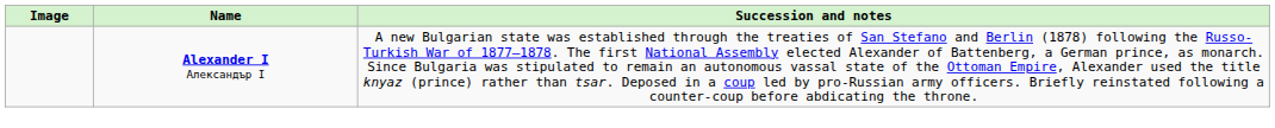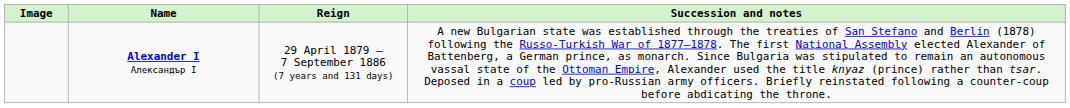 <table class="wikitable" style="width:100%; text-align:center;">
 <tr style="background:#D4F2CE;">
 <th style="background:#D4F2CE; width:6%;">Image</th>
 <th style="background:#D4F2CE; width:18%">Name</th>
+<th style="background:#D4F2CE; width:14%;">Reign</th>
 <th style="background:#D4F2CE; width:62%;">Succession and notes</th>
 </tr>
 <tr>
 <td></td>
 <td><strong><a href='#'>Alexander I</a></strong><br><small>Александър I</small></td>
+<td>29 April 1879 –<br>7 September 1886<br><small>(7 years and 131 days)</small></td>
 <td>A new Bulgarian state was established through the treaties of <a href='#'>San Stefano</a> and <a href='#'>Berlin</a> (1878) following the <a href='#'>Russo-Turkish War of 1877–1878</a>. The first <a href='#'>National Assembly</a> elected Alexander of Battenberg, a German prince, as monarch. Since Bulgaria was stipulated to remain an autonomous vassal state of the <a href='#'>Ottoman Empire</a>, Alexander used the title <em>knyaz</em> (prince) rather than <em>tsar</em>. Deposed in a <a href='#'>coup</a> led by pro-Russian army officers. Briefly reinstated following a counter-coup before abdicating the throne.</td>
 </tr>
 </table>
